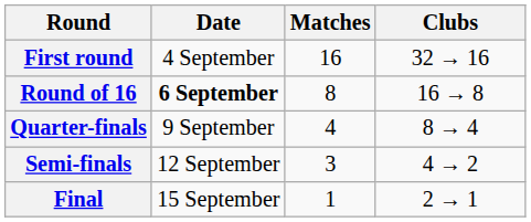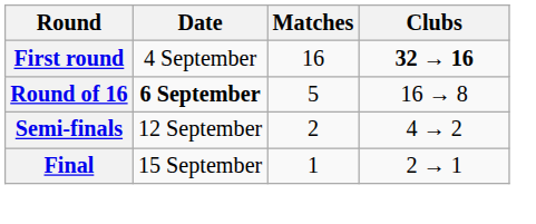 <table class="wikitable" style="text-align: center">
 <tr>
 <th>Round</th>
 <th>Date</th>
 <th>Matches</th>
 <th style="width:100px;">Clubs</th>
 </tr>
 <tr>
 <th><a href='#'>First round</a></th>
 <td>4 September</td>
 <td>16</td>
-<td>32 → 16</td>
+<td><strong>32 → 16</strong></td>
 </tr>
 <tr>
 <th><a href='#'>Round of 16</a></th>
 <td><strong>6 September</strong></td>
-<td>8</td>
+<td>5</td>
 <td>16 → 8</td>
-</tr>
-<tr>
-<th><a href='#'>Quarter-finals</a></th>
-<td>9 September</td>
-<td>4</td>
-<td>8 → 4</td>
 </tr>
 <tr>
 <th><a href='#'>Semi-finals</a></th>
 <td>12 September</td>
-<td>3</td>
+<td>2</td>
 <td>4 → 2</td>
 </tr>
 <tr>
 <th><a href='#'>Final</a></th>
 <td>15 September</td>
 <td>1</td>
 <td>2 → 1</td>
 </tr>
 </table>
